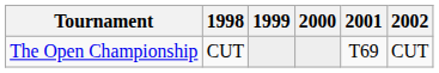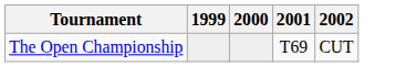 <table class="wikitable" style="font-size:95%;text-align:center;">
 <tr>
 <th>Tournament</th>
-<th>1998</th>
 <th>1999</th>
 <th>2000</th>
 <th>2001</th>
 <th>2002</th>
 </tr>
 <tr>
 <td align=left><a href='#'>The Open Championship</a></td>
-<td>CUT</td>
 <td style="background:#eeeeee;"></td>
 <td style="background:#eeeeee;"></td>
 <td>T69</td>
 <td>CUT</td>
 </tr>
 </table>
